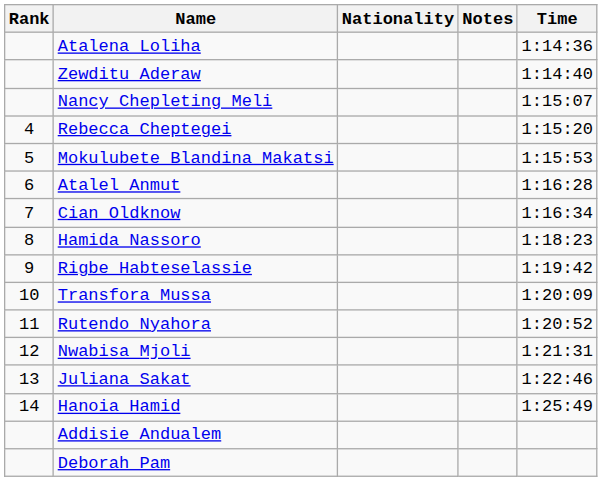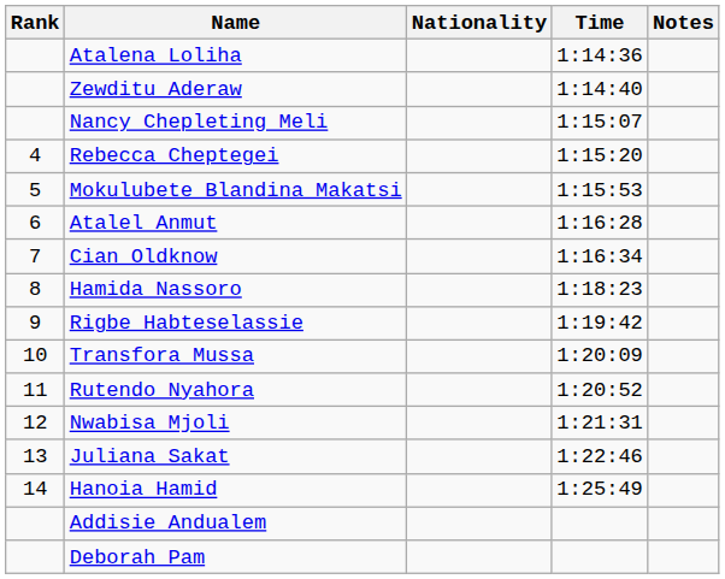 <table class="wikitable sortable" style="text-align:center">
 <tr>
 <th>Rank</th>
 <th>Name</th>
 <th>Nationality</th>
+<th>Time</th>
 <th>Notes</th>
-<th>Time</th>
 </tr>
 <tr>
 <td></td>
 <td align=left><a href='#'>Atalena Loliha</a></td>
 <td align=left></td>
+<td>1:14:36</td>
 <td></td>
-<td>1:14:36</td>
 </tr>
 <tr>
 <td></td>
 <td align=left><a href='#'>Zewditu Aderaw</a></td>
 <td align=left></td>
+<td>1:14:40</td>
 <td></td>
-<td>1:14:40</td>
 </tr>
 <tr>
 <td></td>
 <td align=left><a href='#'>Nancy Chepleting Meli</a></td>
 <td align=left></td>
+<td>1:15:07</td>
 <td></td>
-<td>1:15:07</td>
 </tr>
 <tr>
 <td>4</td>
 <td align=left><a href='#'>Rebecca Cheptegei</a></td>
 <td align=left></td>
+<td>1:15:20</td>
 <td></td>
-<td>1:15:20</td>
 </tr>
 <tr>
 <td>5</td>
 <td align=left><a href='#'>Mokulubete Blandina Makatsi</a></td>
 <td align=left></td>
+<td>1:15:53</td>
 <td></td>
-<td>1:15:53</td>
 </tr>
 <tr>
 <td>6</td>
 <td align=left><a href='#'>Atalel Anmut</a></td>
 <td align=left></td>
+<td>1:16:28</td>
 <td></td>
-<td>1:16:28</td>
 </tr>
 <tr>
 <td>7</td>
 <td align=left><a href='#'>Cian Oldknow</a></td>
 <td align=left></td>
+<td>1:16:34</td>
 <td></td>
-<td>1:16:34</td>
 </tr>
 <tr>
 <td>8</td>
 <td align=left><a href='#'>Hamida Nassoro</a></td>
 <td align=left></td>
+<td>1:18:23</td>
 <td></td>
-<td>1:18:23</td>
 </tr>
 <tr>
 <td>9</td>
 <td align=left><a href='#'>Rigbe Habteselassie</a></td>
 <td align=left></td>
+<td>1:19:42</td>
 <td></td>
-<td>1:19:42</td>
 </tr>
 <tr>
 <td>10</td>
 <td align=left><a href='#'>Transfora Mussa</a></td>
 <td align=left></td>
+<td>1:20:09</td>
 <td></td>
-<td>1:20:09</td>
 </tr>
 <tr>
 <td>11</td>
 <td align=left><a href='#'>Rutendo Nyahora</a></td>
 <td align=left></td>
+<td>1:20:52</td>
 <td></td>
-<td>1:20:52</td>
 </tr>
 <tr>
 <td>12</td>
 <td align=left><a href='#'>Nwabisa Mjoli</a></td>
 <td align=left></td>
+<td>1:21:31</td>
 <td></td>
-<td>1:21:31</td>
 </tr>
 <tr>
 <td>13</td>
 <td align=left><a href='#'>Juliana Sakat</a></td>
 <td align=left></td>
+<td>1:22:46</td>
 <td></td>
-<td>1:22:46</td>
 </tr>
 <tr>
 <td>14</td>
 <td align=left><a href='#'>Hanoia Hamid</a></td>
 <td align=left></td>
+<td>1:25:49</td>
 <td></td>
-<td>1:25:49</td>
 </tr>
 <tr>
 <td></td>
 <td align=left><a href='#'>Addisie Andualem</a></td>
 <td align=left></td>
 <td></td>
 <td></td>
 </tr>
 <tr>
 <td></td>
 <td align=left><a href='#'>Deborah Pam</a></td>
 <td align=left></td>
 <td></td>
 <td></td>
 </tr>
 </table>
